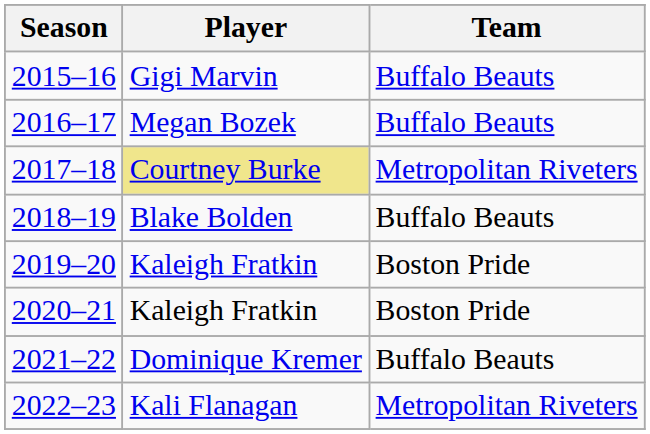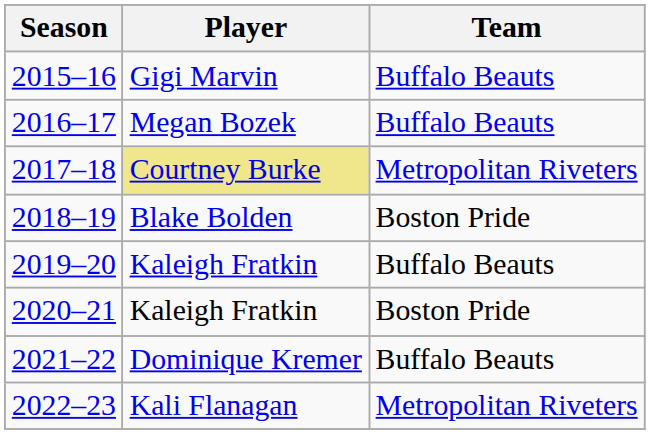 <table class="wikitable sortable">
 <tr>
 <th>Season</th>
 <th>Player</th>
 <th>Team</th>
 </tr>
 <tr>
 <td><a href='#'>2015–16</a></td>
 <td><a href='#'>Gigi Marvin</a></td>
 <td><a href='#'>Buffalo Beauts</a></td>
 </tr>
 <tr>
 <td><a href='#'>2016–17</a></td>
 <td><a href='#'>Megan Bozek</a></td>
 <td><a href='#'>Buffalo Beauts</a></td>
 </tr>
 <tr>
 <td><a href='#'>2017–18</a></td>
 <td style="background: khaki;"><a href='#'>Courtney Burke</a></td>
 <td><a href='#'>Metropolitan Riveters</a></td>
 </tr>
 <tr>
 <td><a href='#'>2018–19</a></td>
 <td><a href='#'>Blake Bolden</a></td>
-<td>Buffalo Beauts</td>
+<td>Boston Pride</td>
 </tr>
 <tr>
 <td><a href='#'>2019–20</a></td>
 <td><a href='#'>Kaleigh Fratkin</a></td>
-<td>Boston Pride</td>
+<td>Buffalo Beauts</td>
 </tr>
 <tr>
 <td><a href='#'>2020–21</a></td>
 <td>Kaleigh Fratkin</td>
 <td>Boston Pride</td>
 </tr>
 <tr>
 <td><a href='#'>2021–22</a></td>
 <td><a href='#'>Dominique Kremer</a></td>
 <td>Buffalo Beauts</td>
 </tr>
 <tr>
 <td><a href='#'>2022–23</a></td>
 <td><a href='#'>Kali Flanagan</a></td>
 <td><a href='#'>Metropolitan Riveters</a></td>
 </tr>
 </table>
